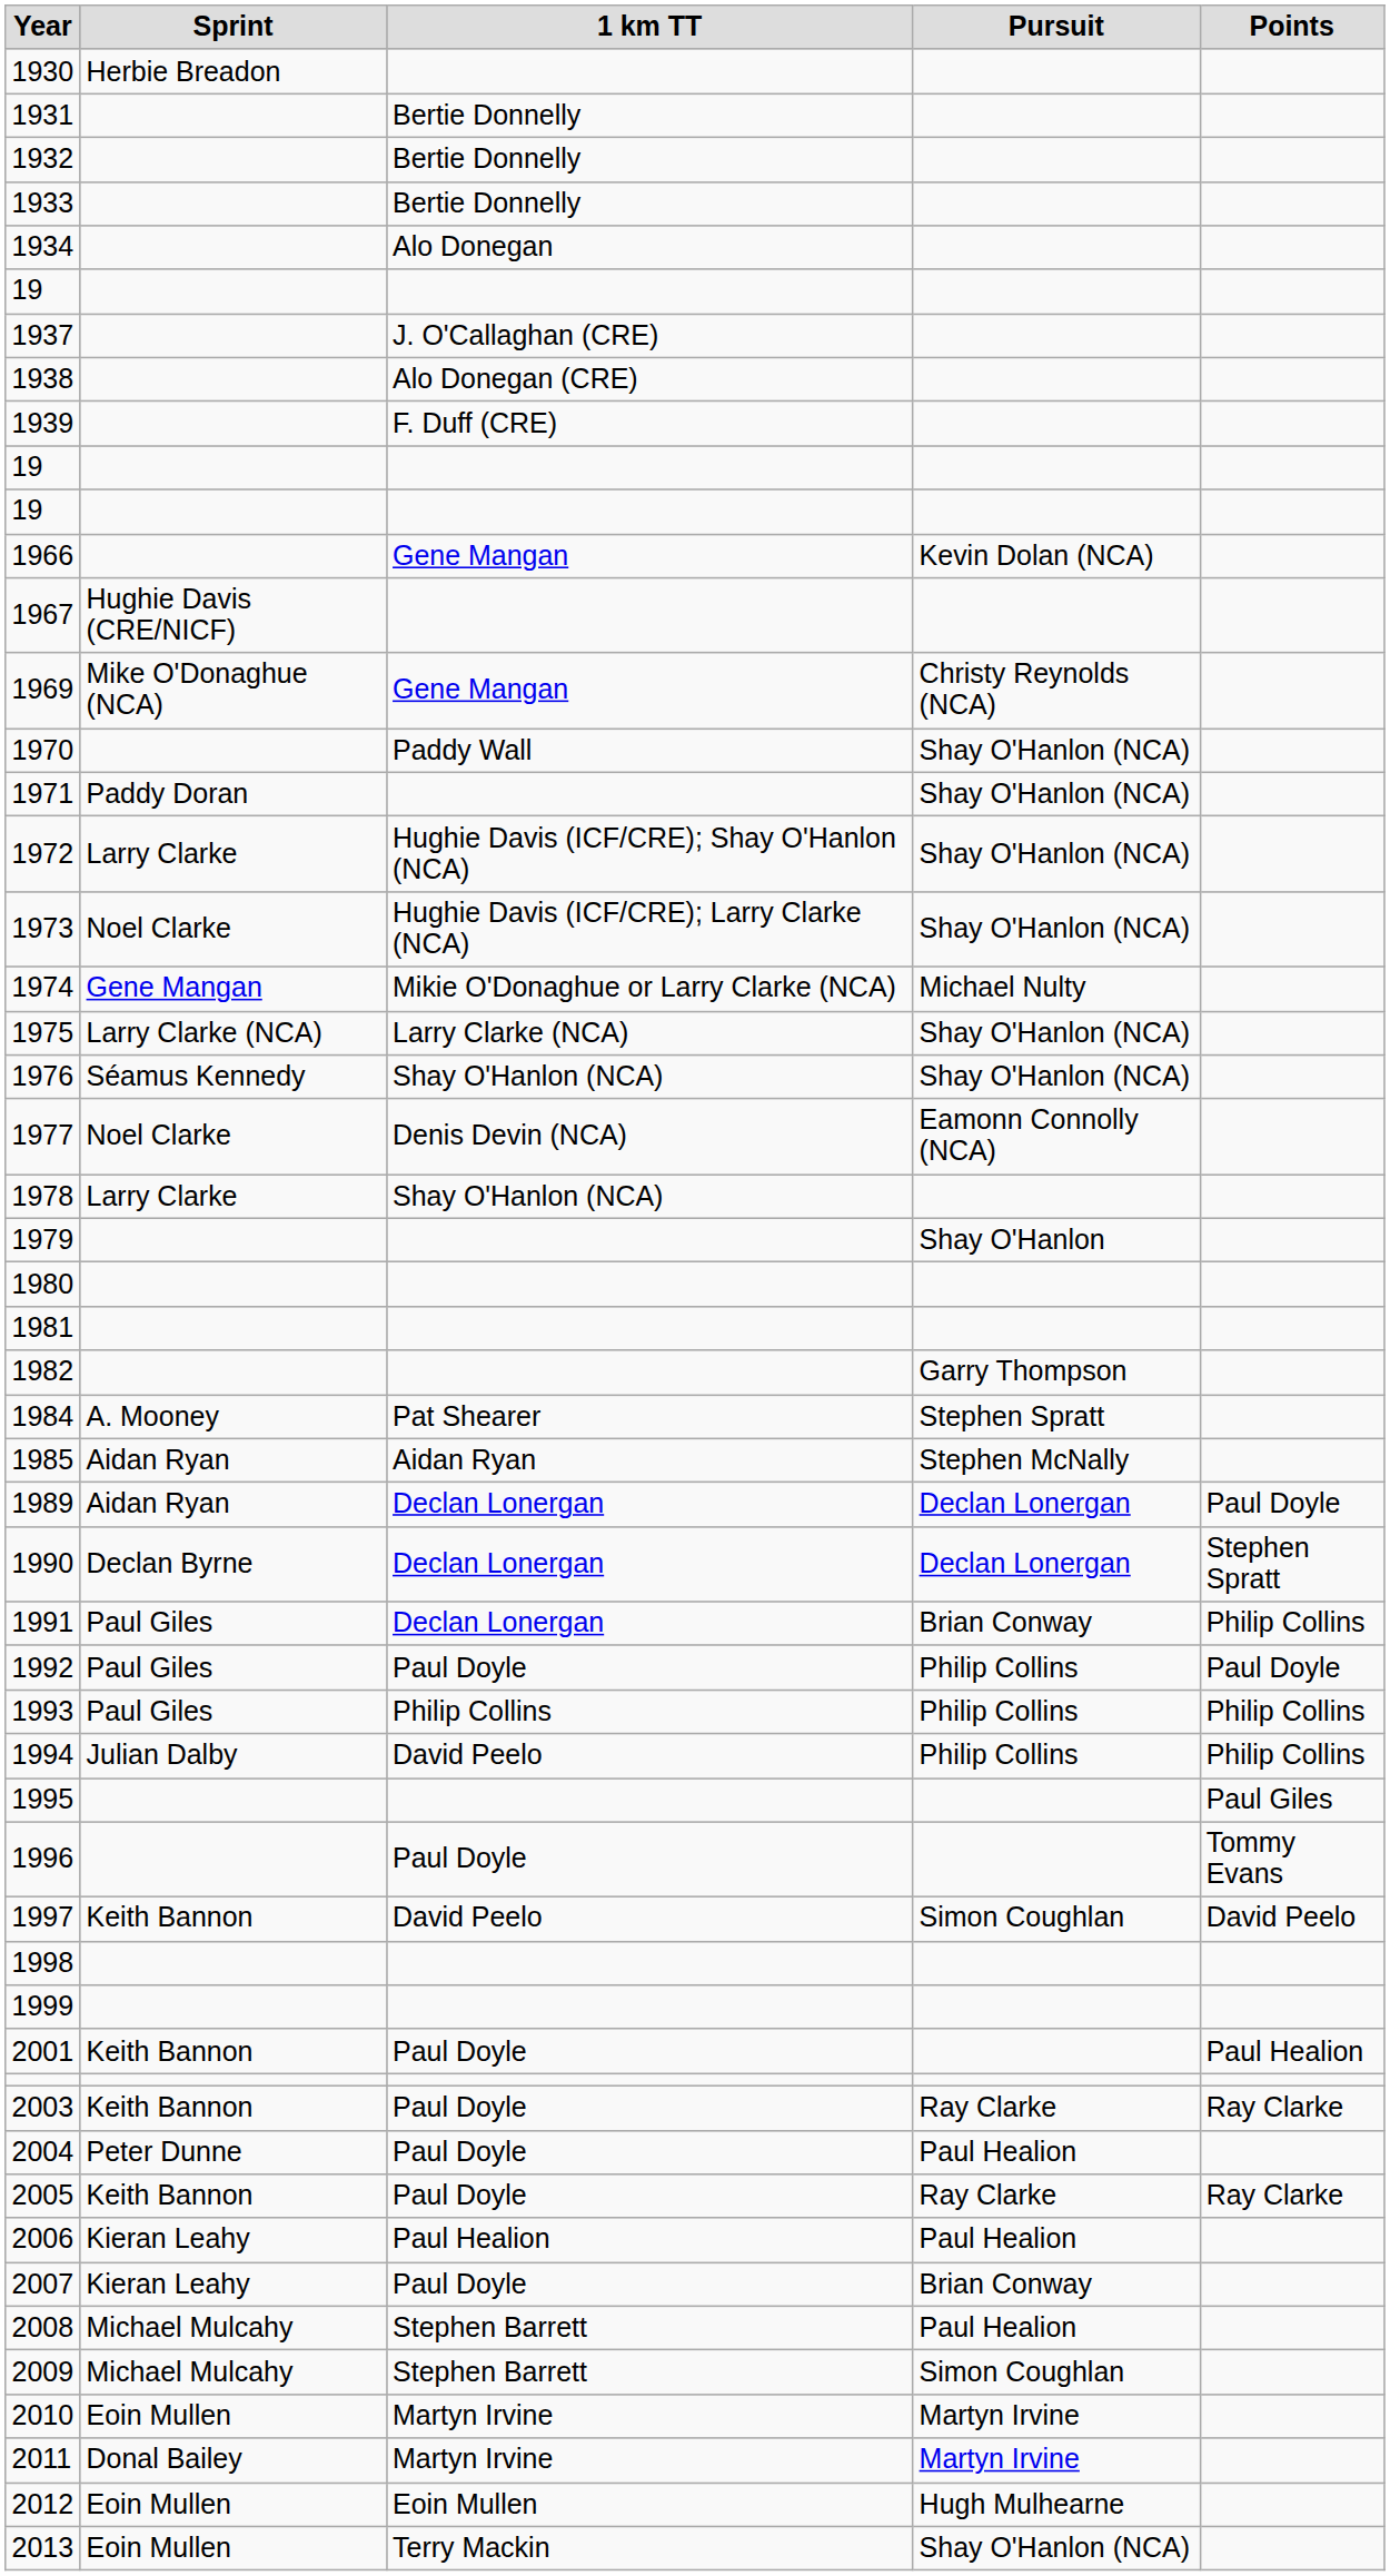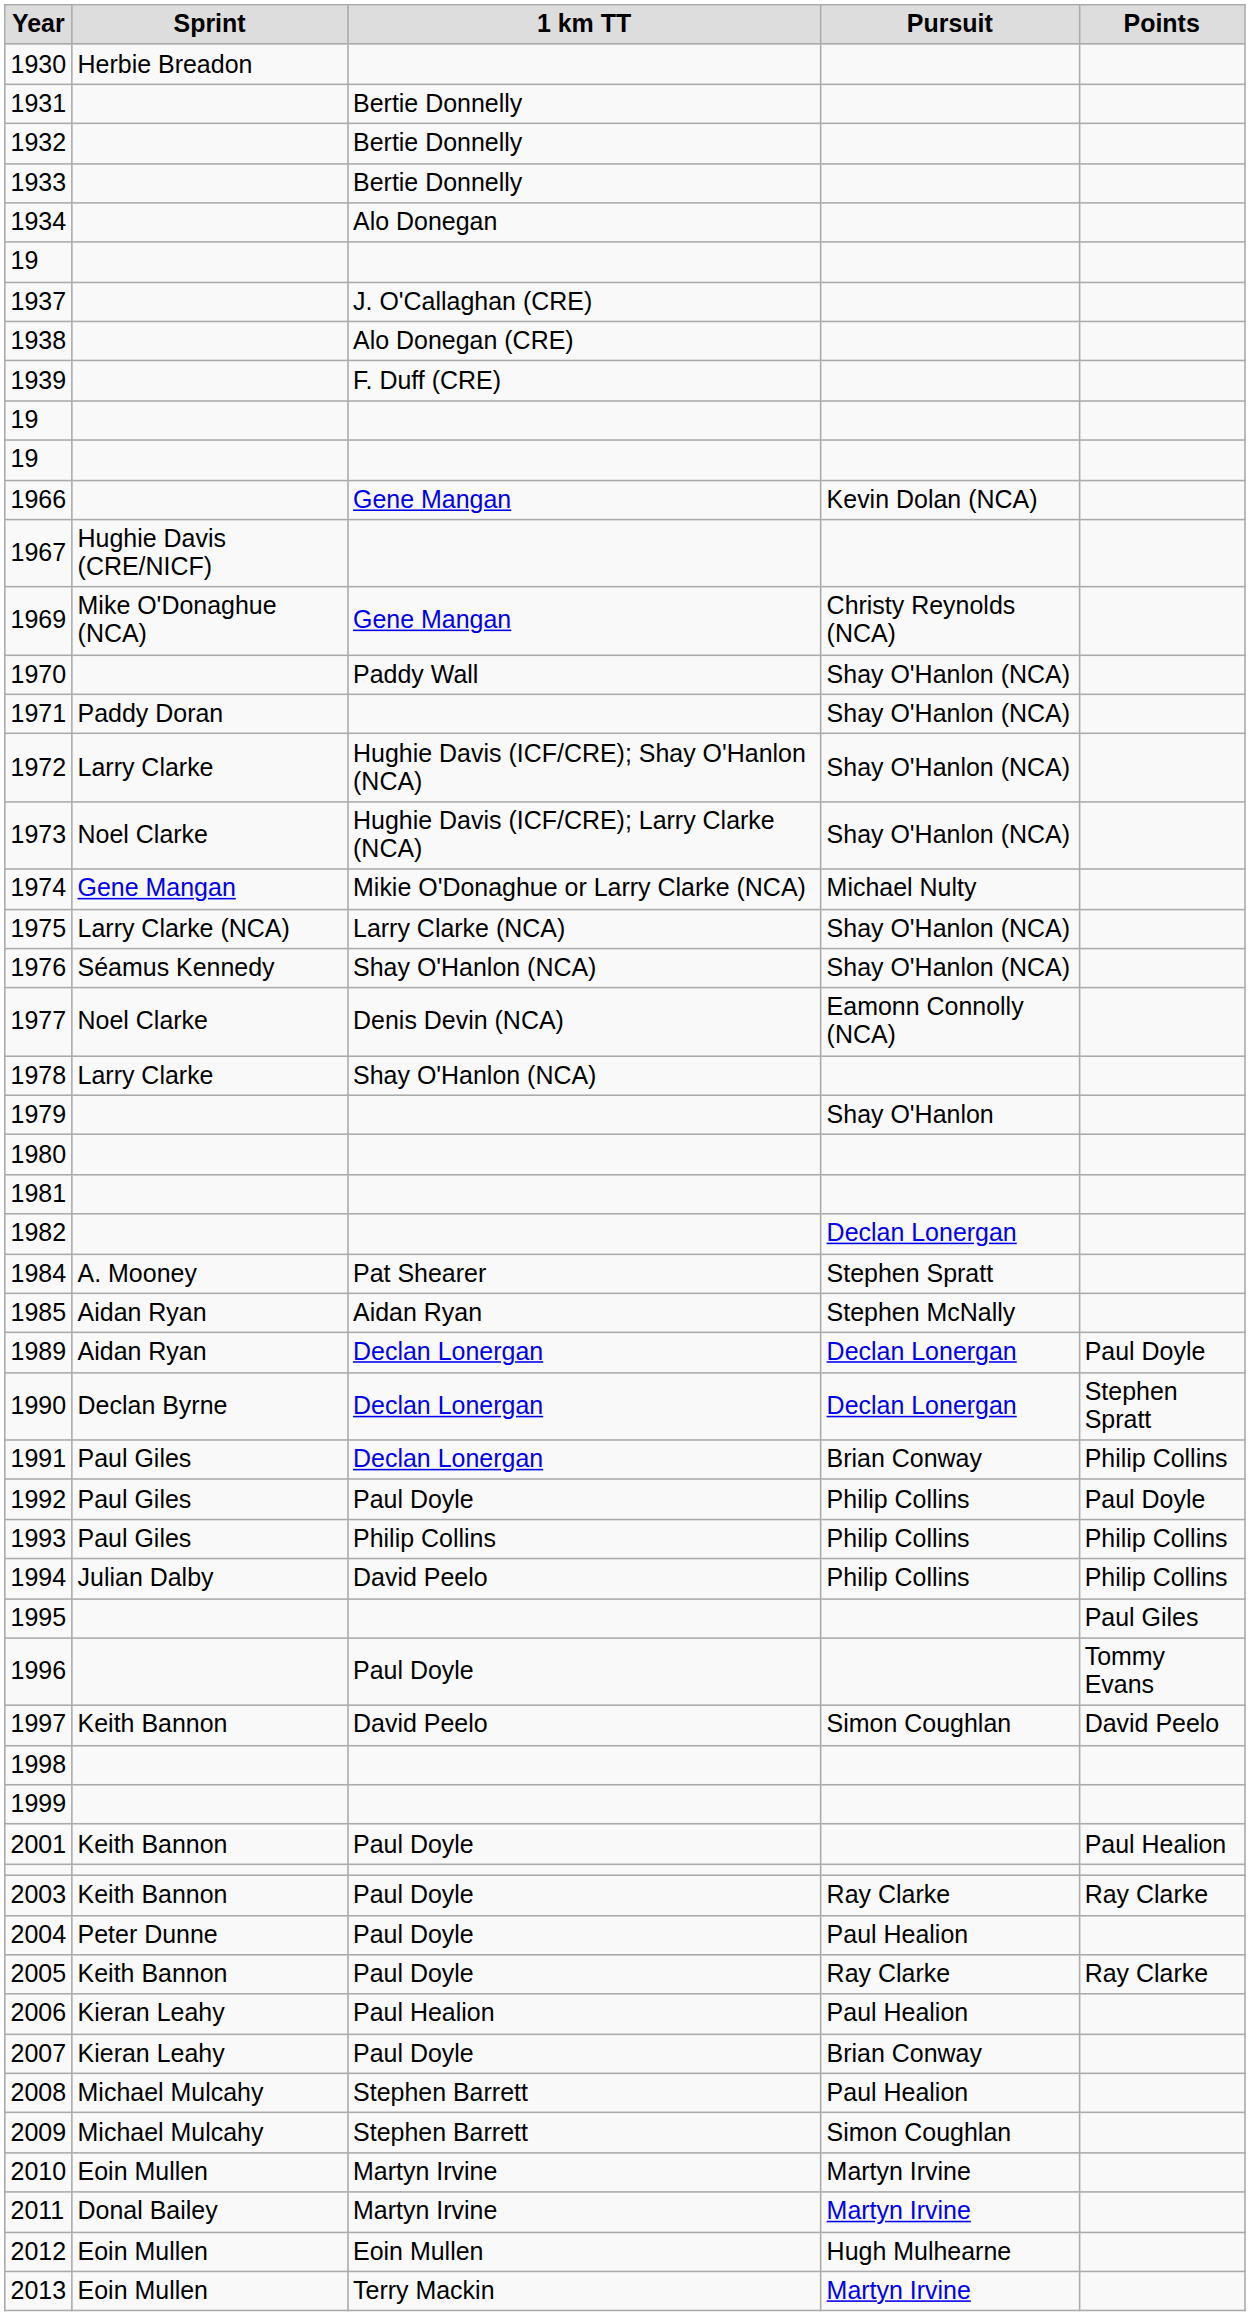 <table class="wikitable" style="width: 90%; text-align:left;">
 <tr>
 <td style="background:#DDDDDD; font-weight:bold; text-align:center;">Year</td>
 <td style="background:#DDDDDD; font-weight:bold; text-align:center;">Sprint</td>
 <td style="background:#DDDDDD; font-weight:bold; text-align:center;">1 km TT</td>
 <td style="background:#DDDDDD; font-weight:bold; text-align:center;">Pursuit</td>
 <td style="background:#DDDDDD; font-weight:bold; text-align:center;">Points</td>
 </tr>
 <tr>
 <td>1930</td>
 <td>Herbie Breadon</td>
 <td></td>
 <td></td>
 <td></td>
 </tr>
 <tr>
 <td>1931</td>
 <td></td>
 <td>Bertie Donnelly</td>
 <td></td>
 <td></td>
 </tr>
 <tr>
 <td>1932</td>
 <td></td>
 <td>Bertie Donnelly</td>
 <td></td>
 <td></td>
 </tr>
 <tr>
 <td>1933</td>
 <td></td>
 <td>Bertie Donnelly</td>
 <td></td>
 <td></td>
 </tr>
 <tr>
 <td>1934</td>
 <td></td>
 <td>Alo Donegan</td>
 <td></td>
 <td></td>
 </tr>
 <tr>
 <td>19</td>
 <td></td>
 <td></td>
 <td></td>
 <td></td>
 </tr>
 <tr>
 <td>1937</td>
 <td></td>
 <td>J. O'Callaghan (CRE)</td>
 <td></td>
 <td></td>
 </tr>
 <tr>
 <td>1938</td>
 <td></td>
 <td>Alo Donegan (CRE)</td>
 <td></td>
 <td></td>
 </tr>
 <tr>
 <td>1939</td>
 <td></td>
 <td>F. Duff (CRE)</td>
 <td></td>
 <td></td>
 </tr>
 <tr>
 <td>19</td>
 <td></td>
 <td></td>
 <td></td>
 <td></td>
 </tr>
 <tr>
 <td>19</td>
 <td></td>
 <td></td>
 <td></td>
 <td></td>
 </tr>
 <tr>
 <td>1966</td>
 <td></td>
 <td><a href='#'>Gene Mangan</a></td>
 <td>Kevin Dolan (NCA)</td>
 <td></td>
 </tr>
 <tr>
 <td>1967</td>
 <td>Hughie Davis (CRE/NICF)</td>
 <td></td>
 <td></td>
 <td></td>
 </tr>
 <tr>
 <td>1969</td>
 <td>Mike O'Donaghue (NCA)</td>
 <td><a href='#'>Gene Mangan</a></td>
 <td>Christy Reynolds (NCA)</td>
 <td></td>
 </tr>
 <tr>
 <td>1970</td>
 <td></td>
 <td>Paddy Wall</td>
 <td>Shay O'Hanlon (NCA)</td>
 <td></td>
 </tr>
 <tr>
 <td>1971</td>
 <td>Paddy Doran</td>
 <td></td>
 <td>Shay O'Hanlon (NCA)</td>
 <td></td>
 </tr>
 <tr>
 <td>1972</td>
 <td>Larry Clarke</td>
 <td>Hughie Davis (ICF/CRE); Shay O'Hanlon (NCA)</td>
 <td>Shay O'Hanlon (NCA)</td>
 <td></td>
 </tr>
 <tr>
 <td>1973</td>
 <td>Noel Clarke</td>
 <td>Hughie Davis (ICF/CRE); Larry Clarke (NCA)</td>
 <td>Shay O'Hanlon (NCA)</td>
 <td></td>
 </tr>
 <tr>
 <td>1974</td>
 <td><a href='#'>Gene Mangan</a></td>
 <td>Mikie O'Donaghue or Larry Clarke (NCA)</td>
 <td>Michael Nulty</td>
 <td></td>
 </tr>
 <tr>
 <td>1975</td>
 <td>Larry Clarke (NCA)</td>
 <td>Larry Clarke (NCA)</td>
 <td>Shay O'Hanlon (NCA)</td>
 <td></td>
 </tr>
 <tr>
 <td>1976</td>
 <td>Séamus Kennedy</td>
 <td>Shay O'Hanlon (NCA)</td>
 <td>Shay O'Hanlon (NCA)</td>
 <td></td>
 </tr>
 <tr>
 <td>1977</td>
 <td>Noel Clarke</td>
 <td>Denis Devin (NCA)</td>
 <td>Eamonn Connolly (NCA)</td>
 <td></td>
 </tr>
 <tr>
 <td>1978</td>
 <td>Larry Clarke</td>
 <td>Shay O'Hanlon (NCA)</td>
 <td></td>
 <td></td>
 </tr>
 <tr>
 <td>1979</td>
 <td></td>
 <td></td>
 <td>Shay O'Hanlon</td>
 <td></td>
 </tr>
 <tr>
 <td>1980</td>
 <td></td>
 <td></td>
 <td></td>
 <td></td>
 </tr>
 <tr>
 <td>1981</td>
 <td></td>
 <td></td>
 <td></td>
 <td></td>
 </tr>
 <tr>
 <td>1982</td>
 <td></td>
 <td></td>
-<td>Garry Thompson</td>
+<td><a href='#'>Declan Lonergan</a></td>
 <td></td>
 </tr>
 <tr>
 <td>1984</td>
 <td>A. Mooney</td>
 <td>Pat Shearer</td>
 <td>Stephen Spratt</td>
 <td></td>
 </tr>
 <tr>
 <td>1985</td>
 <td>Aidan Ryan</td>
 <td>Aidan Ryan</td>
 <td>Stephen McNally</td>
 <td></td>
 </tr>
 <tr>
 <td>1989</td>
 <td>Aidan Ryan</td>
 <td><a href='#'>Declan Lonergan</a></td>
 <td><a href='#'>Declan Lonergan</a></td>
 <td>Paul Doyle</td>
 </tr>
 <tr>
 <td>1990</td>
 <td>Declan Byrne</td>
 <td><a href='#'>Declan Lonergan</a></td>
 <td><a href='#'>Declan Lonergan</a></td>
 <td>Stephen Spratt</td>
 </tr>
 <tr>
 <td>1991</td>
 <td>Paul Giles</td>
 <td><a href='#'>Declan Lonergan</a></td>
 <td>Brian Conway</td>
 <td>Philip Collins</td>
 </tr>
 <tr>
 <td>1992</td>
 <td>Paul Giles</td>
 <td>Paul Doyle</td>
 <td>Philip Collins</td>
 <td>Paul Doyle</td>
 </tr>
 <tr>
 <td>1993</td>
 <td>Paul Giles</td>
 <td>Philip Collins</td>
 <td>Philip Collins</td>
 <td>Philip Collins</td>
 </tr>
 <tr>
 <td>1994</td>
 <td>Julian Dalby</td>
 <td>David Peelo</td>
 <td>Philip Collins</td>
 <td>Philip Collins</td>
 </tr>
 <tr>
 <td>1995</td>
 <td></td>
 <td></td>
 <td></td>
 <td>Paul Giles</td>
 </tr>
 <tr>
 <td>1996</td>
 <td></td>
 <td>Paul Doyle</td>
 <td></td>
 <td>Tommy Evans</td>
 </tr>
 <tr>
 <td>1997</td>
 <td>Keith Bannon</td>
 <td>David Peelo</td>
 <td>Simon Coughlan</td>
 <td>David Peelo</td>
 </tr>
 <tr>
 <td>1998</td>
 <td></td>
 <td></td>
 <td></td>
 <td></td>
 </tr>
 <tr>
 <td>1999</td>
 <td></td>
 <td></td>
 <td></td>
 <td></td>
 </tr>
 <tr>
 <td>2001</td>
 <td>Keith Bannon</td>
 <td>Paul Doyle</td>
 <td></td>
 <td>Paul Healion</td>
 </tr>
 <tr>
 <td></td>
 <td></td>
 <td></td>
 <td></td>
 <td></td>
 </tr>
 <tr>
 <td>2003</td>
 <td>Keith Bannon</td>
 <td>Paul Doyle</td>
 <td>Ray Clarke</td>
 <td>Ray Clarke</td>
 </tr>
 <tr>
 <td>2004</td>
 <td>Peter Dunne</td>
 <td>Paul Doyle</td>
 <td>Paul Healion</td>
 <td></td>
 </tr>
 <tr>
 <td>2005</td>
 <td>Keith Bannon</td>
 <td>Paul Doyle</td>
 <td>Ray Clarke</td>
 <td>Ray Clarke</td>
 </tr>
 <tr>
 <td>2006</td>
 <td>Kieran Leahy</td>
 <td>Paul Healion</td>
 <td>Paul Healion</td>
 <td></td>
 </tr>
 <tr>
 <td>2007</td>
 <td>Kieran Leahy</td>
 <td>Paul Doyle</td>
 <td>Brian Conway</td>
 <td></td>
 </tr>
 <tr>
 <td>2008</td>
 <td>Michael Mulcahy</td>
 <td>Stephen Barrett</td>
 <td>Paul Healion</td>
 <td></td>
 </tr>
 <tr>
 <td>2009</td>
 <td>Michael Mulcahy</td>
 <td>Stephen Barrett</td>
 <td>Simon Coughlan</td>
 <td></td>
 </tr>
 <tr>
 <td>2010</td>
 <td>Eoin Mullen</td>
 <td>Martyn Irvine</td>
 <td>Martyn Irvine</td>
 <td></td>
 </tr>
 <tr>
 <td>2011</td>
 <td>Donal Bailey</td>
 <td>Martyn Irvine</td>
 <td><a href='#'>Martyn Irvine</a></td>
 <td></td>
 </tr>
 <tr>
 <td>2012</td>
 <td>Eoin Mullen</td>
 <td>Eoin Mullen</td>
 <td>Hugh Mulhearne</td>
 <td></td>
 </tr>
 <tr>
 <td>2013</td>
 <td>Eoin Mullen</td>
 <td>Terry Mackin</td>
-<td>Shay O'Hanlon (NCA)</td>
+<td><a href='#'>Martyn Irvine</a></td>
 <td></td>
 </tr>
 </table>
